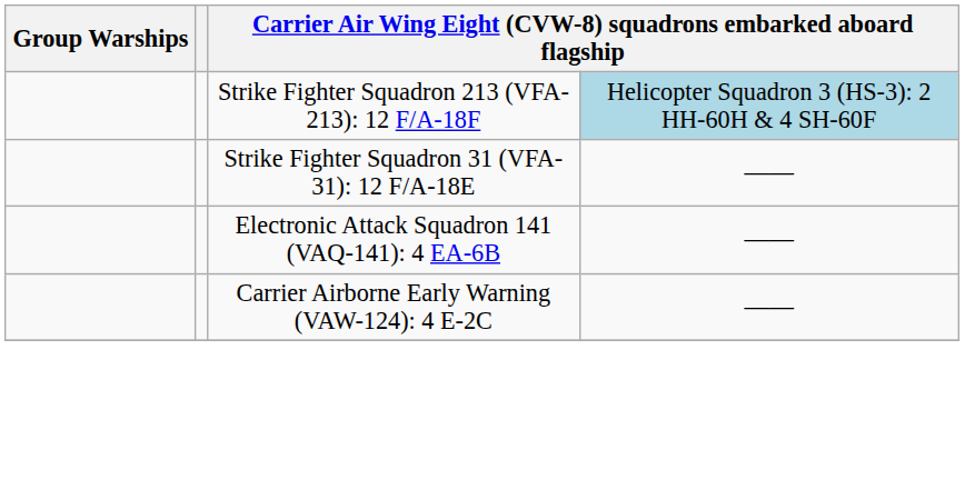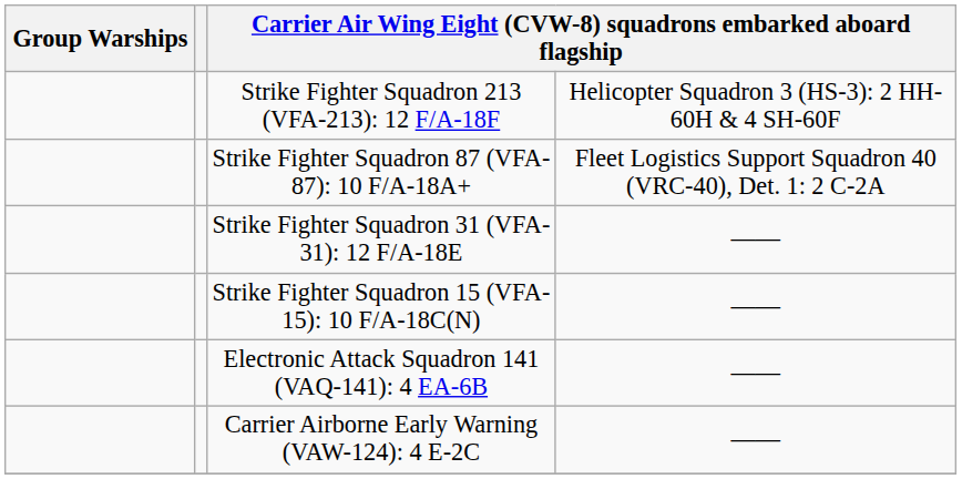 <table class="wikitable" style="text-align:center" width=99%>
 <tr>
 <th colspan="1" width="20%" align="center">Group Warships</th>
 <th colspan="1" width="0%" align="center"></th>
 <th colspan="2" align="center"><a href='#'>Carrier Air Wing Eight</a> (CVW-8) squadrons embarked aboard flagship </th>
 </tr>
 <tr>
 <td></td>
 <td></td>
 <td>Strike Fighter Squadron 213 (VFA-213):  12 <a href='#'>F/A-18F</a></td>
-<td style="background: lightblue;">Helicopter Squadron 3 (HS-3):  2 HH-60H & 4 SH-60F</td>
+<td>Helicopter Squadron 3 (HS-3):  2 HH-60H & 4 SH-60F</td>
+</tr>
+<tr>
+<td></td>
+<td></td>
+<td>Strike Fighter Squadron 87 (VFA-87):  10 F/A-18A+</td>
+<td>Fleet Logistics Support Squadron 40 (VRC-40), Det. 1:  2 C-2A</td>
 </tr>
 <tr>
 <td></td>
 <td></td>
 <td>Strike Fighter Squadron 31 (VFA-31):  12 F/A-18E</td>
+<td>——</td>
+</tr>
+<tr>
+<td></td>
+<td></td>
+<td>Strike Fighter Squadron 15 (VFA-15):  10 F/A-18C(N)</td>
 <td>——</td>
 </tr>
 <tr>
 <td></td>
 <td></td>
 <td>Electronic Attack Squadron 141 (VAQ-141):  4 <a href='#'>EA-6B</a></td>
 <td>——</td>
 </tr>
 <tr>
 <td></td>
 <td></td>
 <td>Carrier Airborne Early Warning (VAW-124):  4 E-2C</td>
 <td>——</td>
 </tr>
 <tr>
 </tr>
 </table>
